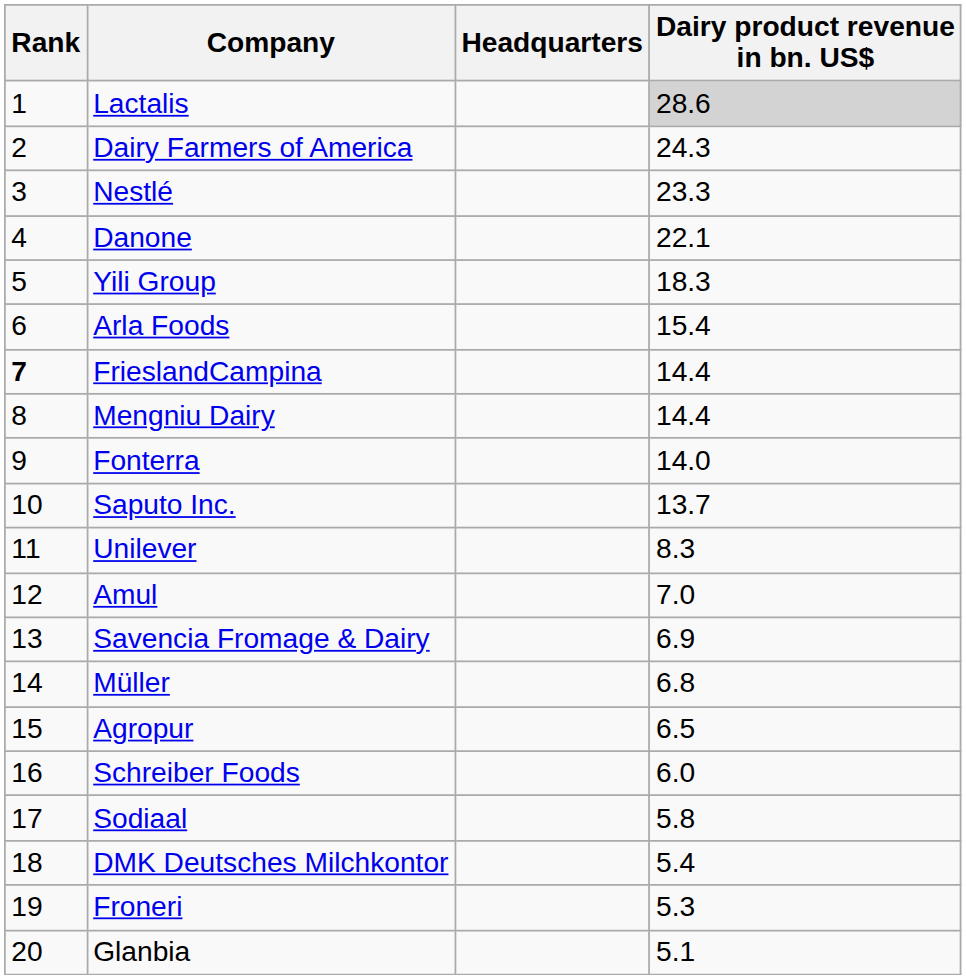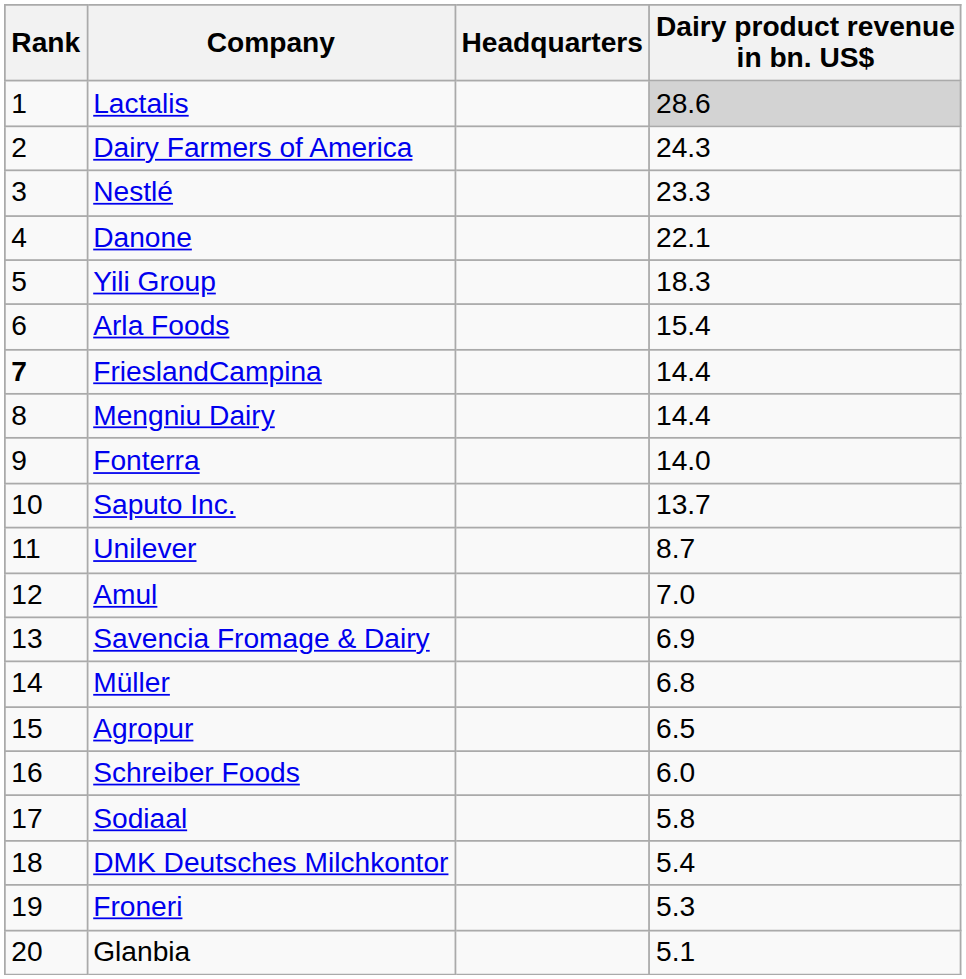 <table class="wikitable">
 <tr>
 <th>Rank</th>
 <th>Company</th>
 <th>Headquarters</th>
 <th>Dairy product revenue <br>in bn. US$</th>
 </tr>
 <tr>
 <td>1</td>
 <td><a href='#'>Lactalis</a></td>
 <td></td>
 <td style="background: lightgrey;">28.6</td>
 </tr>
 <tr>
 <td>2</td>
 <td><a href='#'>Dairy Farmers of America</a></td>
 <td></td>
 <td>24.3</td>
 </tr>
 <tr>
 <td>3</td>
 <td><a href='#'>Nestlé</a></td>
 <td></td>
 <td>23.3</td>
 </tr>
 <tr>
 <td>4</td>
 <td><a href='#'>Danone</a></td>
 <td></td>
 <td>22.1</td>
 </tr>
 <tr>
 <td>5</td>
 <td><a href='#'>Yili Group</a></td>
 <td></td>
 <td>18.3</td>
 </tr>
 <tr>
 <td>6</td>
 <td><a href='#'>Arla Foods</a></td>
 <td></td>
 <td>15.4</td>
 </tr>
 <tr>
 <td><strong>7</strong></td>
 <td><a href='#'>FrieslandCampina</a></td>
 <td></td>
 <td>14.4</td>
 </tr>
 <tr>
 <td>8</td>
 <td><a href='#'>Mengniu Dairy</a></td>
 <td></td>
 <td>14.4</td>
 </tr>
 <tr>
 <td>9</td>
 <td><a href='#'>Fonterra</a></td>
 <td></td>
 <td>14.0</td>
 </tr>
 <tr>
 <td>10</td>
 <td><a href='#'>Saputo Inc.</a></td>
 <td></td>
 <td>13.7</td>
 </tr>
 <tr>
 <td>11</td>
 <td><a href='#'>Unilever</a></td>
 <td></td>
-<td>8.3</td>
+<td>8.7</td>
 </tr>
 <tr>
 <td>12</td>
 <td><a href='#'>Amul</a></td>
 <td></td>
 <td>7.0</td>
 </tr>
 <tr>
 <td>13</td>
 <td><a href='#'>Savencia Fromage & Dairy</a></td>
 <td></td>
 <td>6.9</td>
 </tr>
 <tr>
 <td>14</td>
 <td><a href='#'>Müller</a></td>
 <td></td>
 <td>6.8</td>
 </tr>
 <tr>
 <td>15</td>
 <td><a href='#'>Agropur</a></td>
 <td></td>
 <td>6.5</td>
 </tr>
 <tr>
 <td>16</td>
 <td><a href='#'>Schreiber Foods</a></td>
 <td></td>
 <td>6.0</td>
 </tr>
 <tr>
 <td>17</td>
 <td><a href='#'>Sodiaal</a></td>
 <td></td>
 <td>5.8</td>
 </tr>
 <tr>
 <td>18</td>
 <td><a href='#'>DMK Deutsches Milchkontor</a></td>
 <td></td>
 <td>5.4</td>
 </tr>
 <tr>
 <td>19</td>
 <td><a href='#'>Froneri</a></td>
 <td></td>
 <td>5.3</td>
 </tr>
 <tr>
 <td>20</td>
 <td>Glanbia</td>
 <td></td>
 <td>5.1</td>
 </tr>
 </table>
